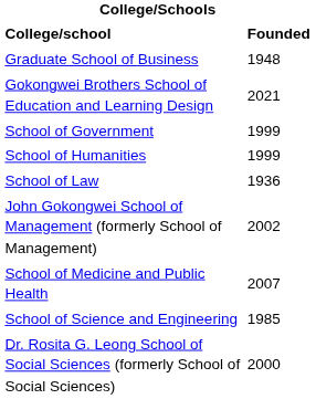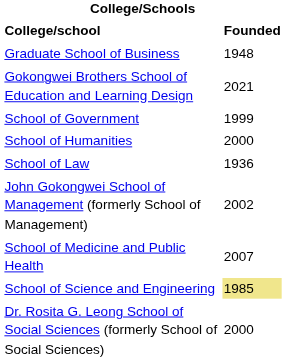 <table class="toccolours" style="float:right; margin-left:1em; font-size:90%; line-height:1.4em; width:300px;">
 <tr>
 <th colspan="2" style="text-align: center;">College/Schools</th>
 </tr>
 <tr>
 <td><strong>College/school</strong></td>
 <td><strong>Founded</strong></td>
 </tr>
 <tr>
 <td><a href='#'>Graduate School of Business</a></td>
 <td>1948</td>
 </tr>
 <tr>
 <td><a href='#'>Gokongwei Brothers School of Education and Learning Design</a></td>
 <td>2021</td>
 </tr>
 <tr>
 <td><a href='#'>School of Government</a></td>
 <td>1999</td>
 </tr>
 <tr>
 <td><a href='#'>School of Humanities</a></td>
-<td>1999</td>
+<td>2000</td>
 </tr>
 <tr>
 <td><a href='#'>School of Law</a></td>
 <td>1936</td>
 </tr>
 <tr>
 <td><a href='#'>John Gokongwei School of Management</a> (formerly School of Management)</td>
 <td>2002</td>
 </tr>
 <tr>
 <td><a href='#'>School of Medicine and Public Health</a></td>
 <td>2007</td>
 </tr>
 <tr>
 <td><a href='#'>School of Science and Engineering</a></td>
-<td>1985</td>
+<td style="background: khaki;">1985</td>
 </tr>
 <tr>
 <td><a href='#'>Dr. Rosita G. Leong School of Social Sciences</a> (formerly School of Social Sciences)</td>
 <td>2000</td>
 </tr>
 </table>
